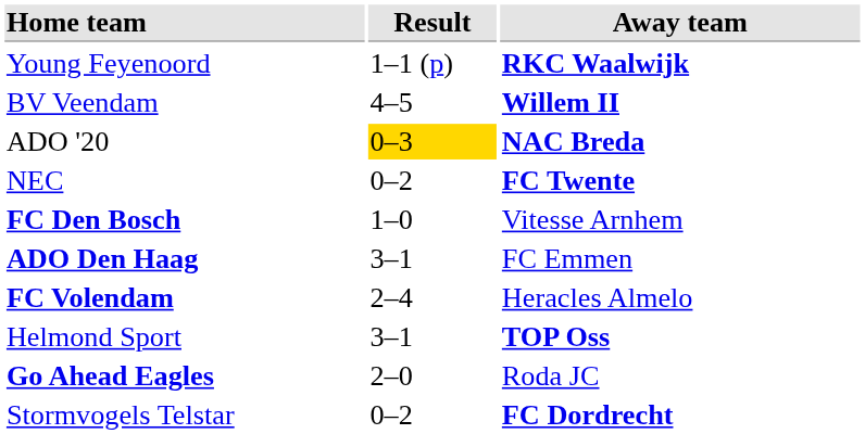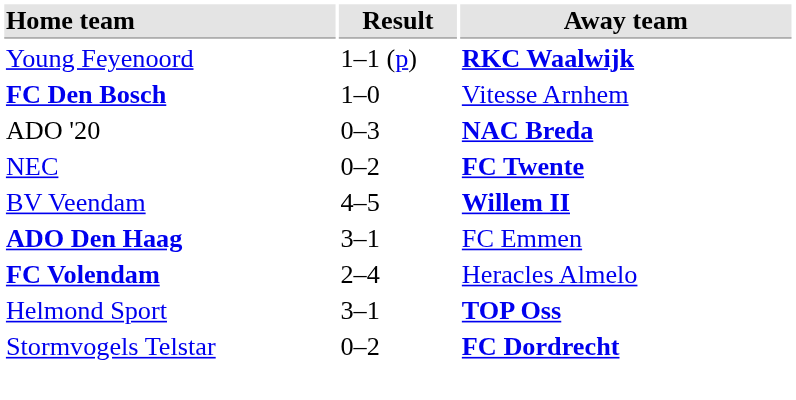 <table>
 <tr bgcolor="#E4E4E4">
 <th style="border-bottom:1px solid #AAAAAA" width="200" align="left">Home team</th>
 <th style="border-bottom:1px solid #AAAAAA" width="70" align="center">Result</th>
 <th style="border-bottom:1px solid #AAAAAA" width="200">Away team</th>
 </tr>
 <tr>
 <td><a href='#'>Young Feyenoord</a></td>
 <td>1–1 (<a href='#'>p</a>)</td>
 <td><strong><a href='#'>RKC Waalwijk</a></strong></td>
 </tr>
 <tr>
-<td><a href='#'>BV Veendam</a></td>
-<td>4–5</td>
-<td><strong><a href='#'>Willem II</a></strong></td>
+<td><strong><a href='#'>FC Den Bosch</a></strong></td>
+<td>1–0</td>
+<td><a href='#'>Vitesse Arnhem</a></td>
 </tr>
 <tr>
 <td>ADO '20</td>
-<td style="background: gold;">0–3</td>
+<td>0–3</td>
 <td><strong><a href='#'>NAC Breda</a></strong></td>
 </tr>
 <tr>
 <td><a href='#'>NEC</a></td>
 <td>0–2</td>
 <td><strong><a href='#'>FC Twente</a></strong></td>
 </tr>
 <tr>
-<td><strong><a href='#'>FC Den Bosch</a></strong></td>
-<td>1–0</td>
-<td><a href='#'>Vitesse Arnhem</a></td>
+<td><a href='#'>BV Veendam</a></td>
+<td>4–5</td>
+<td><strong><a href='#'>Willem II</a></strong></td>
 </tr>
 <tr>
 <td><strong><a href='#'>ADO Den Haag</a></strong></td>
 <td>3–1</td>
 <td><a href='#'>FC Emmen</a></td>
 </tr>
 <tr>
 <td><strong><a href='#'>FC Volendam</a></strong></td>
 <td>2–4</td>
 <td><a href='#'>Heracles Almelo</a></td>
 </tr>
 <tr>
 <td><a href='#'>Helmond Sport</a></td>
 <td>3–1</td>
 <td><strong><a href='#'>TOP Oss</a></strong></td>
 </tr>
 <tr>
-<td><strong><a href='#'>Go Ahead Eagles</a></strong></td>
-<td>2–0</td>
-<td><a href='#'>Roda JC</a></td>
-</tr>
-<tr>
 <td><a href='#'>Stormvogels Telstar</a></td>
 <td>0–2</td>
 <td><strong><a href='#'>FC Dordrecht</a></strong></td>
 </tr>
 </table>
